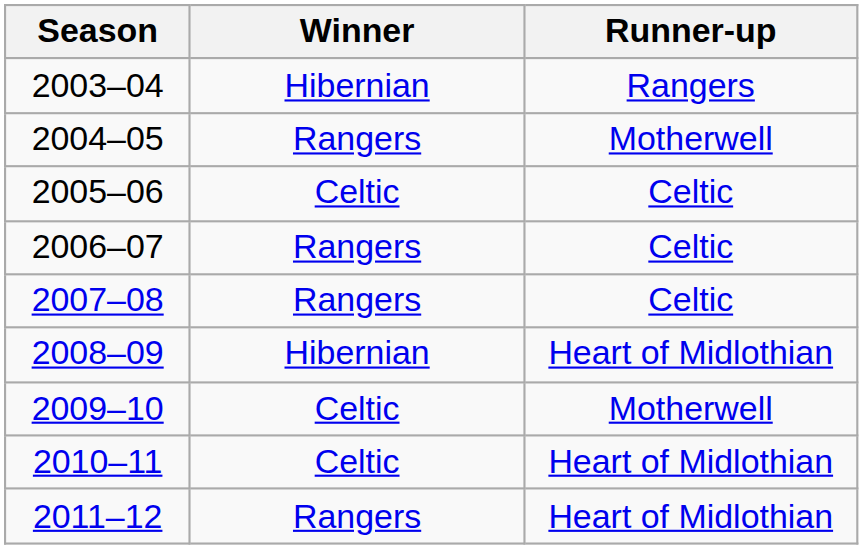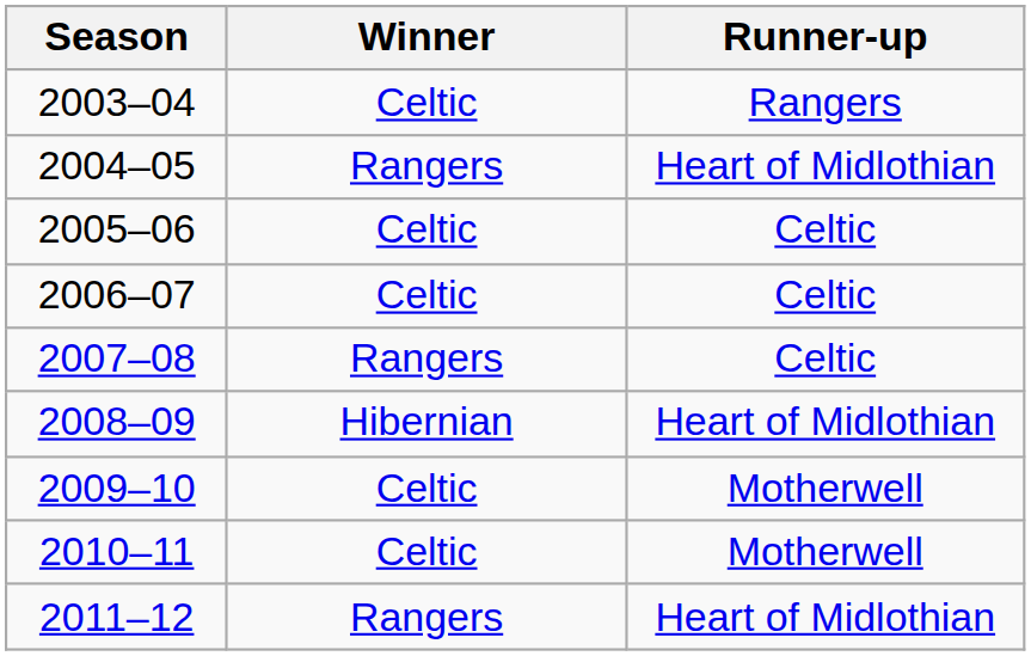 <table class="wikitable">
 <tr>
 <th width=80>Season</th>
 <th width=150>Winner</th>
 <th width=150>Runner-up</th>
 </tr>
 <tr>
 <td align=center>2003–04</td>
-<td align=center><a href='#'>Hibernian</a></td>
+<td align=center><a href='#'>Celtic</a></td>
 <td align=center><a href='#'>Rangers</a></td>
 </tr>
 <tr>
 <td align=center>2004–05</td>
 <td align=center><a href='#'>Rangers</a></td>
-<td align=center><a href='#'>Motherwell</a></td>
+<td align=center><a href='#'>Heart of Midlothian</a></td>
 </tr>
 <tr>
 <td align=center>2005–06</td>
 <td align=center><a href='#'>Celtic</a></td>
 <td align=center><a href='#'>Celtic</a></td>
 </tr>
 <tr>
 <td align=center>2006–07</td>
-<td align=center><a href='#'>Rangers</a></td>
+<td align=center><a href='#'>Celtic</a></td>
 <td align=center><a href='#'>Celtic</a></td>
 </tr>
 <tr>
 <td align=center><a href='#'>2007–08</a></td>
 <td align=center><a href='#'>Rangers</a></td>
 <td align=center><a href='#'>Celtic</a></td>
 </tr>
 <tr>
 <td align=center><a href='#'>2008–09</a></td>
 <td align=center><a href='#'>Hibernian</a></td>
 <td align=center><a href='#'>Heart of Midlothian</a></td>
 </tr>
 <tr>
 <td align=center><a href='#'>2009–10</a></td>
 <td align=center><a href='#'>Celtic</a></td>
 <td align=center><a href='#'>Motherwell</a></td>
 </tr>
 <tr>
 <td align=center><a href='#'>2010–11</a></td>
 <td align=center><a href='#'>Celtic</a></td>
-<td align=center><a href='#'>Heart of Midlothian</a></td>
+<td align=center><a href='#'>Motherwell</a></td>
 </tr>
 <tr>
 <td align=center><a href='#'>2011–12</a></td>
 <td align=center><a href='#'>Rangers</a></td>
 <td align=center><a href='#'>Heart of Midlothian</a></td>
 </tr>
 </table>
